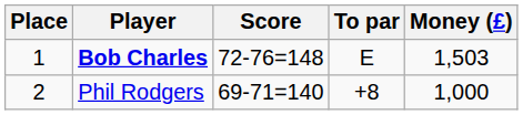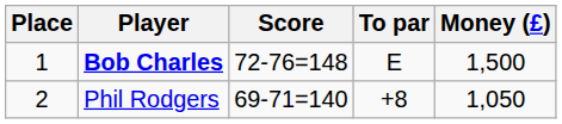 <table class="wikitable">
 <tr>
 <th>Place</th>
 <th>Player</th>
 <th>Score</th>
 <th>To par</th>
 <th>Money (<a href='#'>£</a>)</th>
 </tr>
 <tr>
 <td align=center>1</td>
 <td> <strong><a href='#'>Bob Charles</a></strong></td>
 <td align=center>72-76=148</td>
 <td align=center>E</td>
-<td align="center">1,503</td>
+<td align="center">1,500</td>
 </tr>
 <tr>
 <td align=center>2</td>
 <td> <a href='#'>Phil Rodgers</a></td>
 <td align=center>69-71=140</td>
 <td align=center>+8</td>
-<td align="center">1,000</td>
+<td align="center">1,050</td>
 </tr>
 </table>
